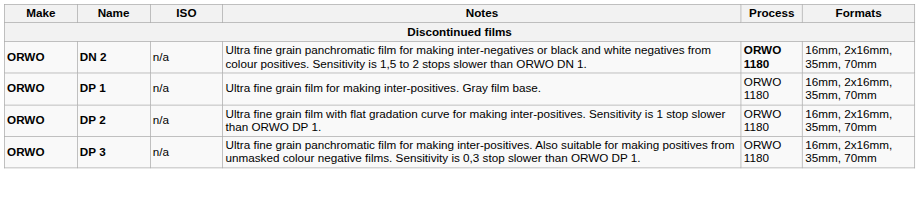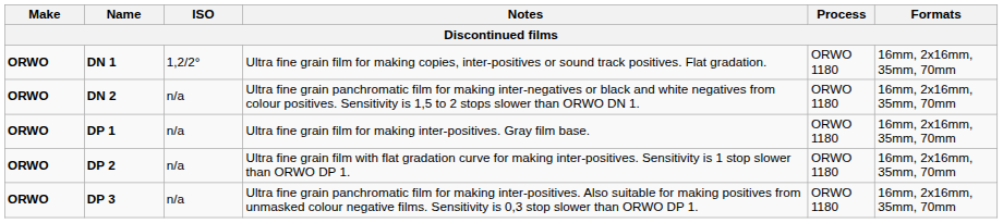 <table class="wikitable">
 <tr>
 <th width="8%">Make</th>
 <th width="8%">Name</th>
 <th width="8%">ISO</th>
 <th>Notes</th>
 <th>Process</th>
 <th>Formats</th>
 </tr>
 <tr>
 <th colspan="6">Discontinued films</th>
 </tr>
 <tr>
 <td><strong>ORWO</strong></td>
+<td><strong>DN 1</strong></td>
+<td>1,2/2°</td>
+<td>Ultra fine grain film for making copies, inter-positives or sound track positives. Flat gradation.</td>
+<td>ORWO 1180</td>
+<td>16mm, 2x16mm, 35mm, 70mm</td>
+</tr>
+<tr>
+<td><strong>ORWO</strong></td>
 <td><strong>DN 2</strong></td>
 <td>n/a</td>
 <td>Ultra fine grain panchromatic film for making inter-negatives or black and white negatives from colour positives. Sensitivity is 1,5 to 2 stops slower than ORWO DN 1.</td>
-<td><strong>ORWO 1180</strong></td>
+<td>ORWO 1180</td>
 <td>16mm, 2x16mm, 35mm, 70mm</td>
 </tr>
 <tr>
 <td><strong>ORWO</strong></td>
 <td><strong>DP 1</strong></td>
 <td>n/a</td>
 <td>Ultra fine grain film for making inter-positives. Gray film base.</td>
 <td>ORWO 1180</td>
 <td>16mm, 2x16mm, 35mm, 70mm</td>
 </tr>
 <tr>
 <td><strong>ORWO</strong></td>
 <td><strong>DP 2</strong></td>
 <td>n/a</td>
 <td>Ultra fine grain film with flat gradation curve for making inter-positives. Sensitivity is 1 stop slower than ORWO DP 1.</td>
 <td>ORWO 1180</td>
 <td>16mm, 2x16mm, 35mm, 70mm</td>
 </tr>
 <tr>
 <td><strong>ORWO</strong></td>
 <td><strong>DP 3</strong></td>
 <td>n/a</td>
 <td>Ultra fine grain panchromatic film for making inter-positives. Also suitable for making positives from unmasked colour negative films. Sensitivity is 0,3 stop slower than ORWO DP 1.</td>
 <td>ORWO 1180</td>
 <td>16mm, 2x16mm, 35mm, 70mm</td>
 </tr>
 </table>
